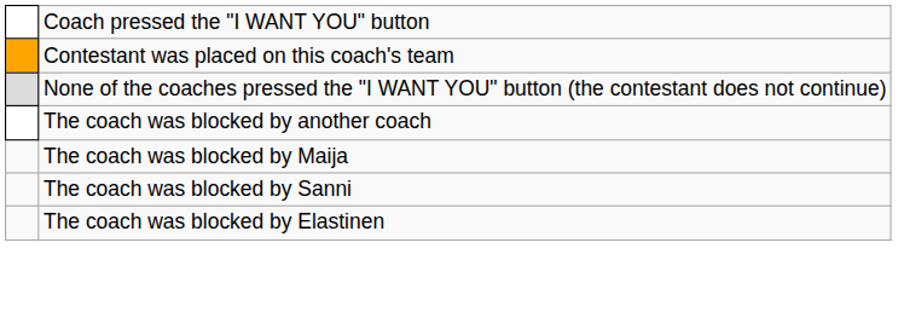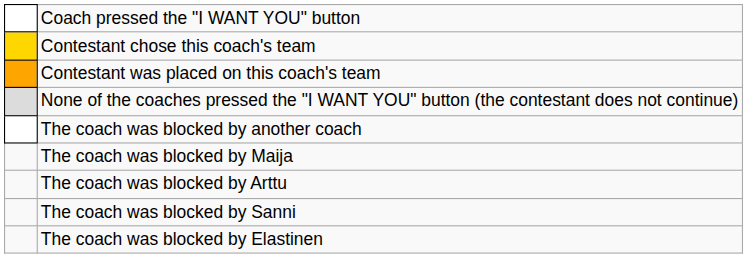 <table class="wikitable">
 <tr>
 <td style="background:white; border: 1px solid black"> <strong></strong>  </td>
 <td>Coach pressed the "I WANT YOU" button</td>
+</tr>
+<tr>
+<td style="background:gold; border: 1px solid black">     </td>
+<td>Contestant chose this coach's team</td>
 </tr>
 <tr>
 <td style="background:orange; border: 1px solid black">    </td>
 <td>Contestant was placed on this coach's team</td>
 </tr>
 <tr>
 <td style="background:#DCDCDC; border: 1px solid black">    </td>
 <td>None of the coaches pressed the "I WANT YOU" button (the contestant does not continue)</td>
 </tr>
 <tr>
 <td style="background:white; border:1px solid black"> <strong></strong> </td>
 <td>The coach was blocked by another coach</td>
 </tr>
 <tr>
 <td></td>
 <td> The coach was blocked by Maija</td>
 </tr>
 <tr>
 <td></td>
+<td> The coach was blocked by Arttu</td>
+</tr>
+<tr>
+<td></td>
 <td> The coach was blocked by Sanni</td>
 </tr>
 <tr>
 <td></td>
 <td> The coach was blocked by Elastinen</td>
 </tr>
 </table>
